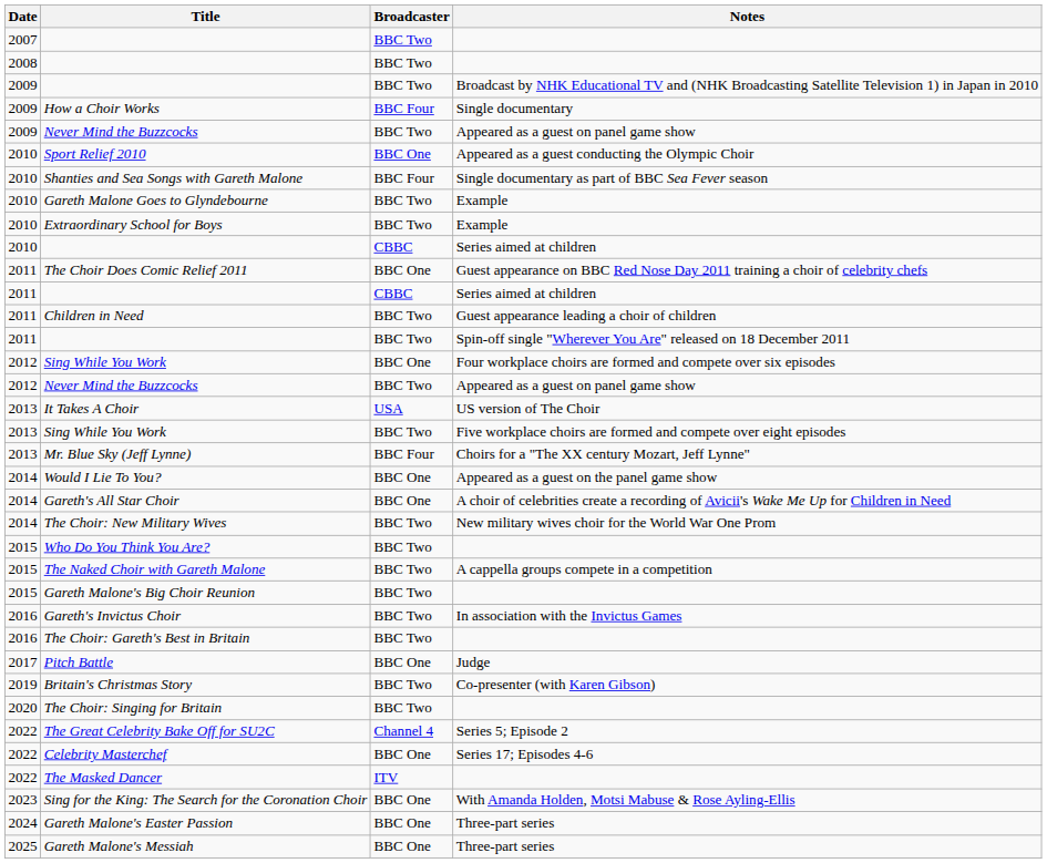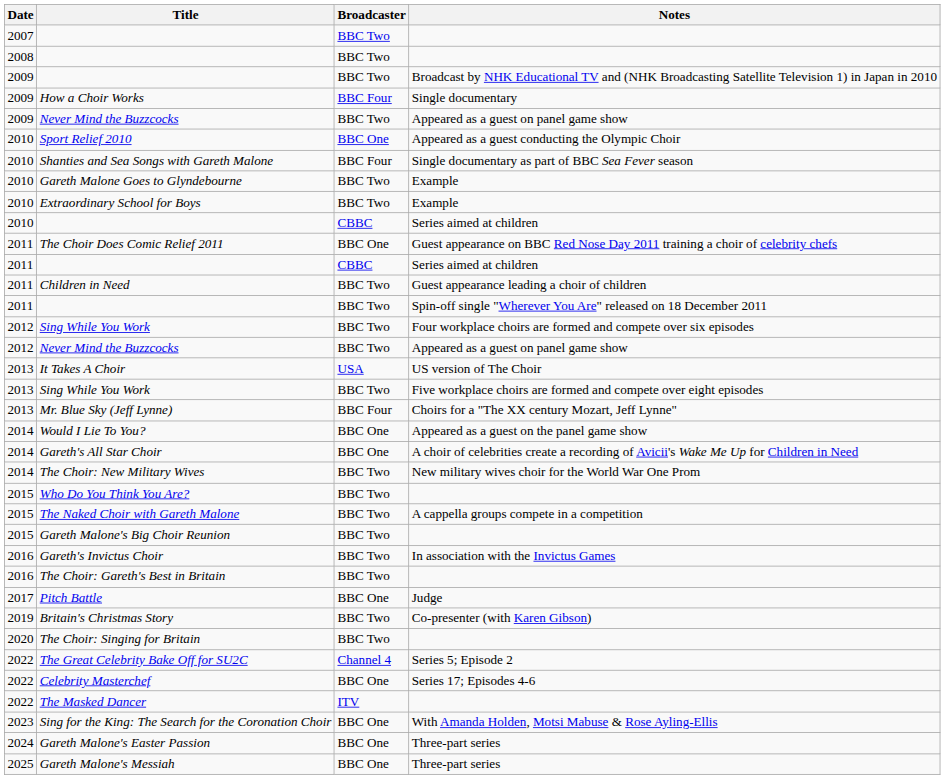 <table class="wikitable sortable">
 <tr>
 <th>Date</th>
 <th>Title</th>
 <th>Broadcaster</th>
 <th>Notes</th>
 </tr>
 <tr>
 <td>2007</td>
 <td><em></em></td>
 <td><a href='#'>BBC Two</a></td>
 <td></td>
 </tr>
 <tr>
 <td>2008</td>
 <td><em></em></td>
 <td>BBC Two</td>
 <td></td>
 </tr>
 <tr>
 <td>2009</td>
 <td><em></em></td>
 <td>BBC Two</td>
 <td>Broadcast by <a href='#'>NHK Educational TV</a> and  (NHK Broadcasting Satellite Television 1) in Japan in 2010</td>
 </tr>
 <tr>
 <td>2009</td>
 <td><em>How a Choir Works</em></td>
 <td><a href='#'>BBC Four</a></td>
 <td>Single documentary</td>
 </tr>
 <tr>
 <td>2009</td>
 <td><em><a href='#'>Never Mind the Buzzcocks</a></em></td>
 <td>BBC Two</td>
 <td>Appeared as a guest on panel game show</td>
 </tr>
 <tr>
 <td>2010</td>
 <td><em><a href='#'>Sport Relief 2010</a></em></td>
 <td><a href='#'>BBC One</a></td>
 <td>Appeared as a guest conducting the Olympic Choir</td>
 </tr>
 <tr>
 <td>2010</td>
 <td><em>Shanties and Sea Songs with Gareth Malone</em></td>
 <td>BBC Four</td>
 <td>Single documentary as part of BBC <em>Sea Fever</em> season</td>
 </tr>
 <tr>
 <td>2010</td>
 <td><em>Gareth Malone Goes to Glyndebourne</em></td>
 <td>BBC Two</td>
 <td>Example</td>
 </tr>
 <tr>
 <td>2010</td>
 <td><em>Extraordinary School for Boys</em></td>
 <td>BBC Two</td>
 <td>Example</td>
 </tr>
 <tr>
 <td>2010</td>
 <td><em></em></td>
 <td><a href='#'>CBBC</a></td>
 <td>Series aimed at children</td>
 </tr>
 <tr>
 <td>2011</td>
 <td><em>The Choir Does Comic Relief 2011</em></td>
 <td>BBC One</td>
 <td>Guest appearance on BBC <a href='#'>Red Nose Day 2011</a> training a choir of <a href='#'>celebrity chefs</a></td>
 </tr>
 <tr>
 <td>2011</td>
 <td><em></em></td>
 <td><a href='#'>CBBC</a></td>
 <td>Series aimed at children</td>
 </tr>
 <tr>
 <td>2011</td>
 <td><em>Children in Need</em></td>
 <td>BBC Two</td>
 <td>Guest appearance leading a choir of children</td>
 </tr>
 <tr>
 <td>2011</td>
 <td><em></em></td>
 <td>BBC Two</td>
 <td>Spin-off single "<a href='#'>Wherever You Are</a>" released on 18 December 2011</td>
 </tr>
 <tr>
 <td>2012</td>
 <td><em><a href='#'>Sing While You Work</a></em></td>
-<td>BBC One</td>
+<td>BBC Two</td>
 <td>Four workplace choirs are formed and compete over six episodes</td>
 </tr>
 <tr>
 <td>2012</td>
 <td><em><a href='#'>Never Mind the Buzzcocks</a></em></td>
 <td>BBC Two</td>
 <td>Appeared as a guest on panel game show</td>
 </tr>
 <tr>
 <td>2013</td>
 <td><em>It Takes A Choir</em></td>
 <td><a href='#'>USA</a></td>
 <td>US version of The Choir</td>
 </tr>
 <tr>
 <td>2013</td>
 <td><em>Sing While You Work</em></td>
 <td>BBC Two</td>
 <td>Five workplace choirs are formed and compete over eight episodes</td>
 </tr>
 <tr>
 <td>2013</td>
 <td><em>Mr. Blue Sky (Jeff Lynne)</em></td>
 <td>BBC Four</td>
 <td>Choirs for a "The XX century Mozart, Jeff Lynne"</td>
 </tr>
 <tr>
 <td>2014</td>
 <td><em>Would I Lie To You?</em></td>
 <td>BBC One</td>
 <td>Appeared as a guest on the panel game show</td>
 </tr>
 <tr>
 <td>2014</td>
 <td><em>Gareth's All Star Choir</em></td>
 <td>BBC One</td>
 <td>A choir of celebrities create a recording of <a href='#'>Avicii</a>'s <em>Wake Me Up</em> for <a href='#'>Children in Need</a></td>
 </tr>
 <tr>
 <td>2014</td>
 <td><em>The Choir: New Military Wives</em></td>
 <td>BBC Two</td>
 <td>New military wives choir for the World War One Prom</td>
 </tr>
 <tr>
 <td>2015</td>
 <td><em><a href='#'>Who Do You Think You Are?</a></em></td>
 <td>BBC Two</td>
 <td></td>
 </tr>
 <tr>
 <td>2015</td>
 <td><em><a href='#'>The Naked Choir with Gareth Malone</a></em></td>
 <td>BBC Two</td>
 <td>A cappella groups compete in a competition</td>
 </tr>
 <tr>
 <td>2015</td>
 <td><em>Gareth Malone's Big Choir Reunion</em></td>
 <td>BBC Two</td>
 <td></td>
 </tr>
 <tr>
 <td>2016</td>
 <td><em>Gareth's Invictus Choir</em></td>
 <td>BBC Two</td>
 <td>In association with the <a href='#'>Invictus Games</a></td>
 </tr>
 <tr>
 <td>2016</td>
 <td><em>The Choir: Gareth's Best in Britain</em></td>
 <td>BBC Two</td>
 <td></td>
 </tr>
 <tr>
 <td>2017</td>
 <td><em><a href='#'>Pitch Battle</a></em></td>
 <td>BBC One</td>
 <td>Judge</td>
 </tr>
 <tr>
 <td>2019</td>
 <td><em>Britain's Christmas Story</em></td>
 <td>BBC Two</td>
 <td>Co-presenter (with <a href='#'>Karen Gibson</a>)</td>
 </tr>
 <tr>
 <td>2020</td>
 <td><em>The Choir: Singing for Britain</em></td>
 <td>BBC Two</td>
 <td></td>
 </tr>
 <tr>
 <td>2022</td>
 <td><em><a href='#'>The Great Celebrity Bake Off for SU2C</a></em></td>
 <td><a href='#'>Channel 4</a></td>
 <td>Series 5; Episode 2</td>
 </tr>
 <tr>
 <td>2022</td>
 <td><em><a href='#'>Celebrity Masterchef</a></em></td>
 <td>BBC One</td>
 <td>Series 17; Episodes 4-6</td>
 </tr>
 <tr>
 <td>2022</td>
 <td><em><a href='#'>The Masked Dancer</a></em></td>
 <td><a href='#'>ITV</a></td>
 </tr>
 <tr>
 <td>2023</td>
 <td><em>Sing for the King: The Search for the Coronation Choir</em></td>
 <td>BBC One</td>
 <td>With <a href='#'>Amanda Holden</a>, <a href='#'>Motsi Mabuse</a> & <a href='#'>Rose Ayling-Ellis</a></td>
 </tr>
 <tr>
 <td>2024</td>
 <td><em>Gareth Malone's Easter Passion</em></td>
 <td>BBC One</td>
 <td>Three-part series</td>
 </tr>
 <tr>
 <td>2025</td>
 <td><em>Gareth Malone's Messiah</em></td>
 <td>BBC One</td>
 <td>Three-part series</td>
 </tr>
 </table>
